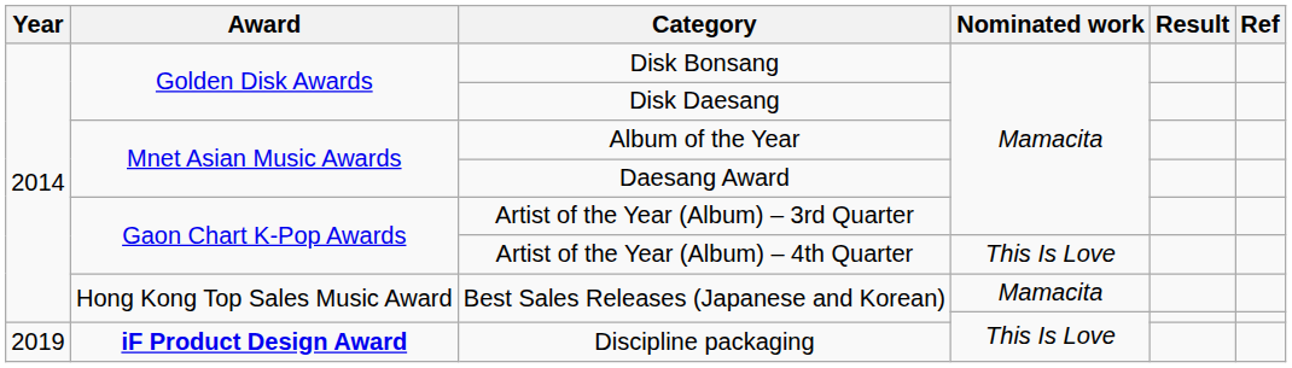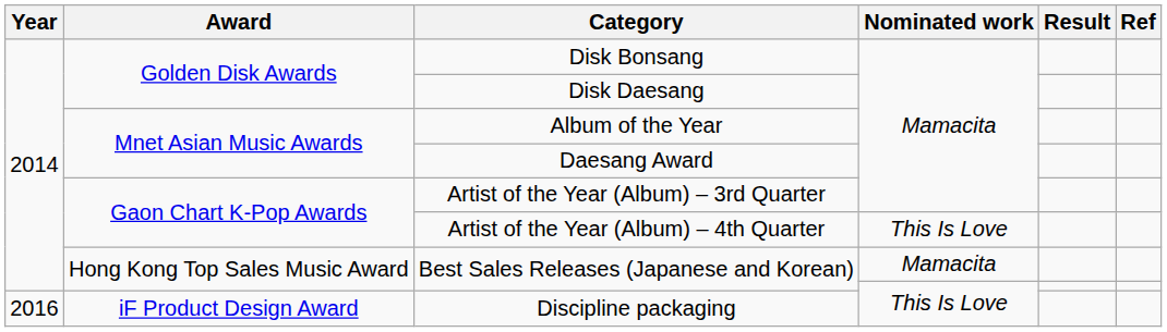 <table class="wikitable" style="text-align: center">
 <tr>
 <th>Year</th>
 <th>Award</th>
 <th>Category</th>
 <th>Nominated work</th>
 <th>Result</th>
 <th>Ref</th>
 </tr>
 <tr>
 <td rowspan="8">2014</td>
 <td rowspan="2"><a href='#'>Golden Disk Awards</a></td>
 <td>Disk Bonsang</td>
 <td rowspan="5"><em>Mamacita</em></td>
 <td></td>
 <td></td>
 </tr>
 <tr>
 <td>Disk Daesang</td>
 <td></td>
 <td></td>
 </tr>
 <tr>
 <td rowspan="2"><a href='#'>Mnet Asian Music Awards</a></td>
 <td>Album of the Year</td>
 <td></td>
 <td></td>
 </tr>
 <tr>
 <td>Daesang Award</td>
 <td></td>
 <td></td>
 </tr>
 <tr>
 <td rowspan="2"><a href='#'>Gaon Chart K-Pop Awards</a></td>
 <td>Artist of the Year (Album) – 3rd Quarter</td>
 <td></td>
 <td></td>
 </tr>
 <tr>
 <td>Artist of the Year (Album) – 4th Quarter</td>
 <td><em>This Is Love</em></td>
 <td></td>
 <td></td>
 </tr>
 <tr>
 <td rowspan="2">Hong Kong Top Sales Music Award</td>
 <td rowspan="2">Best Sales Releases (Japanese and Korean)</td>
 <td><em>Mamacita</em></td>
 <td></td>
 <td></td>
 </tr>
 <tr>
 <td rowspan="2"><em>This Is Love</em></td>
 <td></td>
 <td></td>
 </tr>
 <tr>
-<td>2019</td>
-<td><strong><a href='#'>iF Product Design Award</a></strong></td>
+<td>2016</td>
+<td><a href='#'>iF Product Design Award</a></td>
 <td>Discipline packaging</td>
 <td></td>
 <td></td>
 </tr>
 </table>
